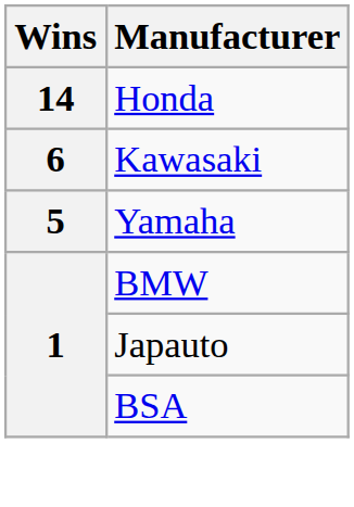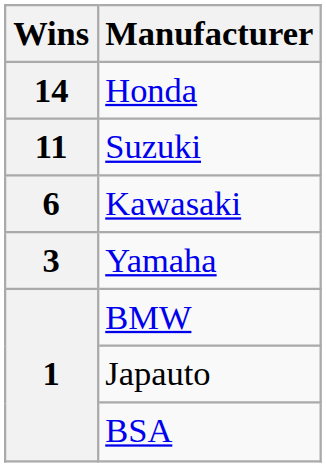 <table class="wikitable" style="font-size: 95%;">
 <tr>
 <th>Wins</th>
 <th>Manufacturer</th>
 </tr>
 <tr>
 <th>14</th>
 <td> <a href='#'>Honda</a></td>
 </tr>
 <tr>
+<th>11</th>
+<td> <a href='#'>Suzuki</a></td>
+</tr>
+<tr>
 <th>6</th>
 <td> <a href='#'>Kawasaki</a></td>
 </tr>
 <tr>
-<th>5</th>
+<th>3</th>
 <td> <a href='#'>Yamaha</a></td>
 </tr>
 <tr>
 <th rowspan=3>1</th>
 <td> <a href='#'>BMW</a></td>
 </tr>
 <tr>
 <td> Japauto</td>
 </tr>
 <tr>
 <td> <a href='#'>BSA</a></td>
 </tr>
 </table>
